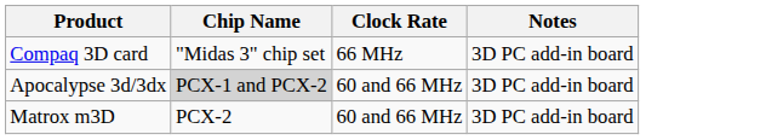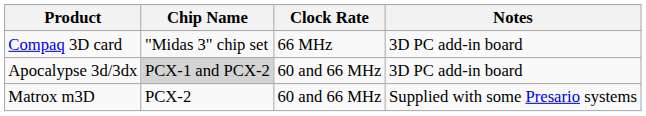 <table class="wikitable">
 <tr>
 <th>Product</th>
 <th>Chip Name</th>
 <th>Clock Rate</th>
 <th>Notes</th>
 </tr>
 <tr>
 <td><a href='#'>Compaq</a> 3D card</td>
 <td>"Midas 3" chip set</td>
 <td>66 MHz</td>
 <td>3D PC add-in board</td>
 </tr>
 <tr>
 <td>Apocalypse 3d/3dx</td>
 <td style="background: lightgrey;">PCX-1 and PCX-2</td>
 <td>60 and 66 MHz</td>
 <td>3D PC add-in board</td>
 </tr>
 <tr>
 <td>Matrox m3D</td>
 <td>PCX-2</td>
 <td>60 and 66 MHz</td>
-<td>3D PC add-in board</td>
+<td>Supplied with some <a href='#'>Presario</a> systems</td>
 </tr>
 </table>
